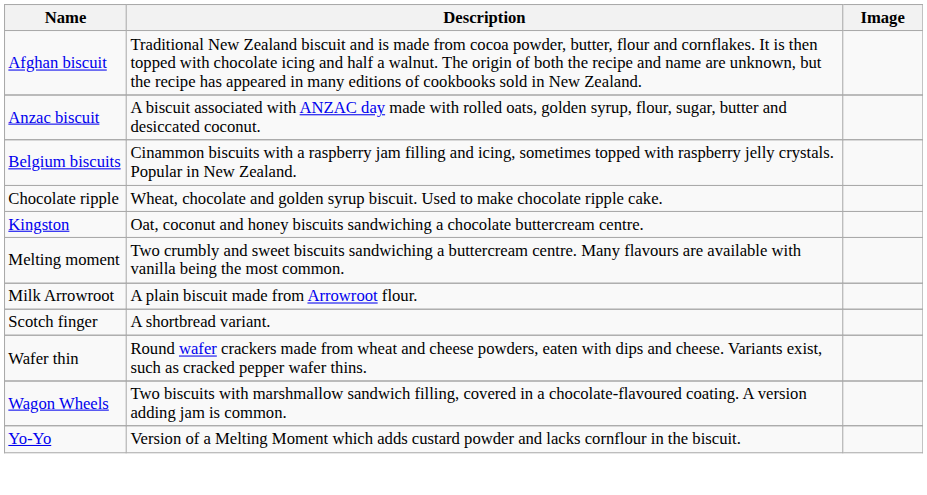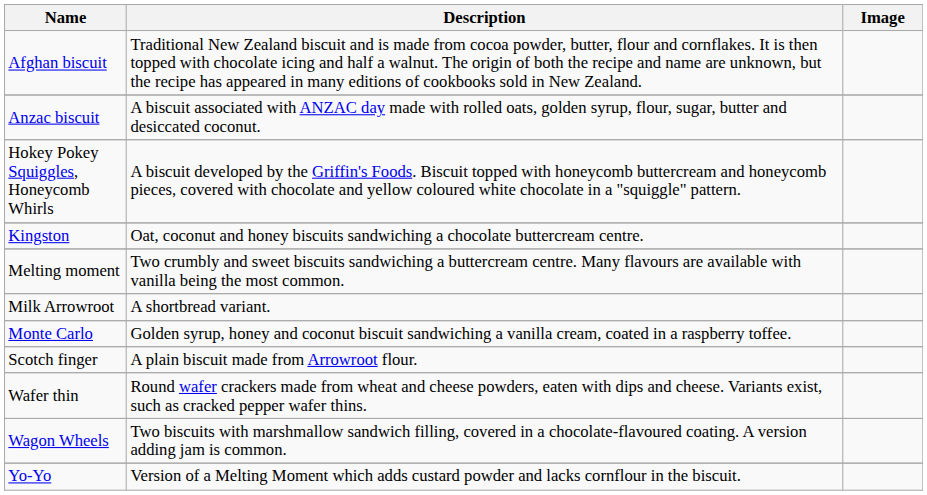 <table class="wikitable sortable" style="width:100%;">
 <tr>
 <th style="width:110px;">Name</th>
 <th>Description</th>
 <th class="unsortable" style="width:70px;">Image</th>
 </tr>
 <tr>
 <td><a href='#'>Afghan biscuit</a></td>
 <td>Traditional New Zealand biscuit and is made from cocoa powder, butter, flour and cornflakes. It is then topped with chocolate icing and half a walnut. The origin of both the recipe and name are unknown, but the recipe has appeared in many editions of cookbooks sold in New Zealand.</td>
 <td></td>
 </tr>
 <tr>
 </tr>
 <tr>
 <td><a href='#'>Anzac biscuit</a></td>
 <td>A biscuit associated with <a href='#'>ANZAC day</a> made with rolled oats, golden syrup, flour, sugar, butter and desiccated coconut.</td>
 <td></td>
 </tr>
 <tr>
 </tr>
 <tr>
-<td><a href='#'>Belgium biscuits</a></td>
-<td>Cinammon biscuits with a raspberry jam filling and icing, sometimes topped with raspberry jelly crystals. Popular in New Zealand.</td>
-<td></td>
 </tr>
 <tr>
 </tr>
 <tr>
-<td>Chocolate ripple</td>
-<td>Wheat, chocolate and golden syrup biscuit. Used to make chocolate ripple cake.</td>
+<td>Hokey Pokey <a href='#'>Squiggles</a>, Honeycomb Whirls</td>
+<td>A biscuit developed by the <a href='#'>Griffin's Foods</a>. Biscuit topped with honeycomb buttercream and honeycomb pieces, covered with chocolate and yellow coloured white chocolate in a "squiggle" pattern.</td>
 <td></td>
-</tr>
-<tr>
 </tr>
 <tr>
 </tr>
 <tr>
 <td><a href='#'>Kingston</a></td>
 <td>Oat, coconut and honey biscuits sandwiching a chocolate buttercream centre.</td>
 <td></td>
 </tr>
 <tr>
 </tr>
 <tr>
 <td>Melting moment</td>
 <td>Two crumbly and sweet biscuits sandwiching a buttercream centre. Many flavours are available with vanilla being the most common.</td>
 <td></td>
 </tr>
 <tr>
 </tr>
 <tr>
 <td>Milk Arrowroot</td>
-<td>A plain biscuit made from <a href='#'>Arrowroot</a> flour.</td>
+<td>A shortbread variant.</td>
 <td></td>
 </tr>
 <tr>
 </tr>
 <tr>
+<td><a href='#'>Monte Carlo</a></td>
+<td>Golden syrup, honey and coconut biscuit sandwiching a vanilla cream, coated in a raspberry toffee.</td>
+<td></td>
+</tr>
+<tr>
 </tr>
 <tr>
 <td>Scotch finger</td>
-<td>A shortbread variant.</td>
+<td>A plain biscuit made from <a href='#'>Arrowroot</a> flour.</td>
 <td></td>
 </tr>
 <tr>
 </tr>
 <tr>
 <td>Wafer thin</td>
 <td>Round <a href='#'>wafer</a> crackers made from wheat and cheese powders, eaten with dips and cheese. Variants exist, such as cracked pepper wafer thins.</td>
 <td></td>
 </tr>
 <tr>
 </tr>
 <tr>
 <td><a href='#'>Wagon Wheels</a></td>
 <td>Two biscuits with marshmallow sandwich filling, covered in a chocolate-flavoured coating. A version adding jam is common.</td>
 <td></td>
 </tr>
 <tr>
 </tr>
 <tr>
 <td><a href='#'>Yo-Yo</a></td>
 <td>Version of a Melting Moment which adds custard powder and lacks cornflour in the biscuit.</td>
 <td></td>
 </tr>
 </table>
